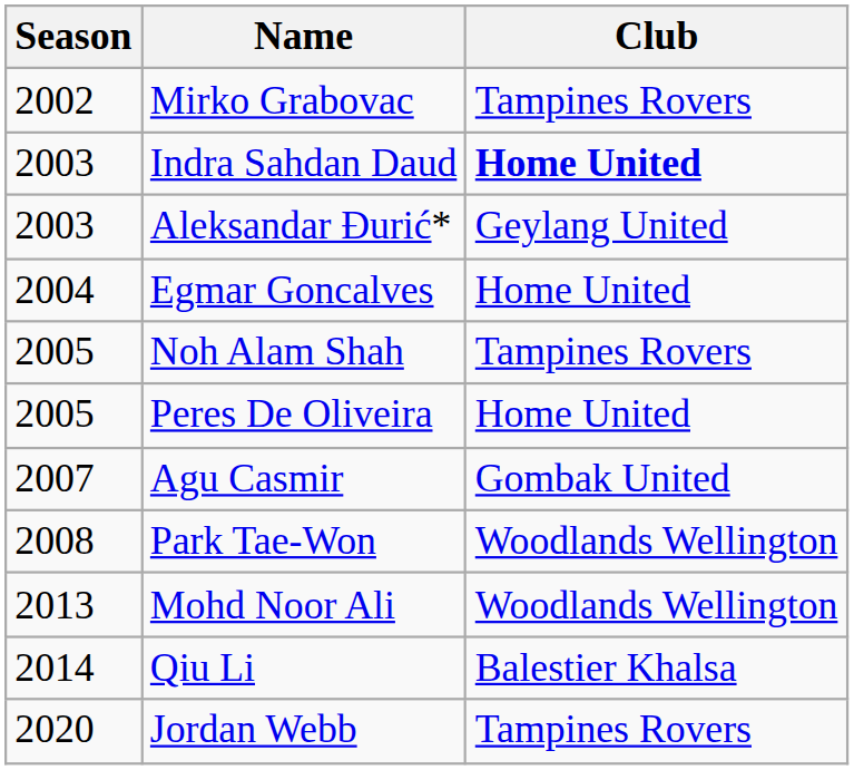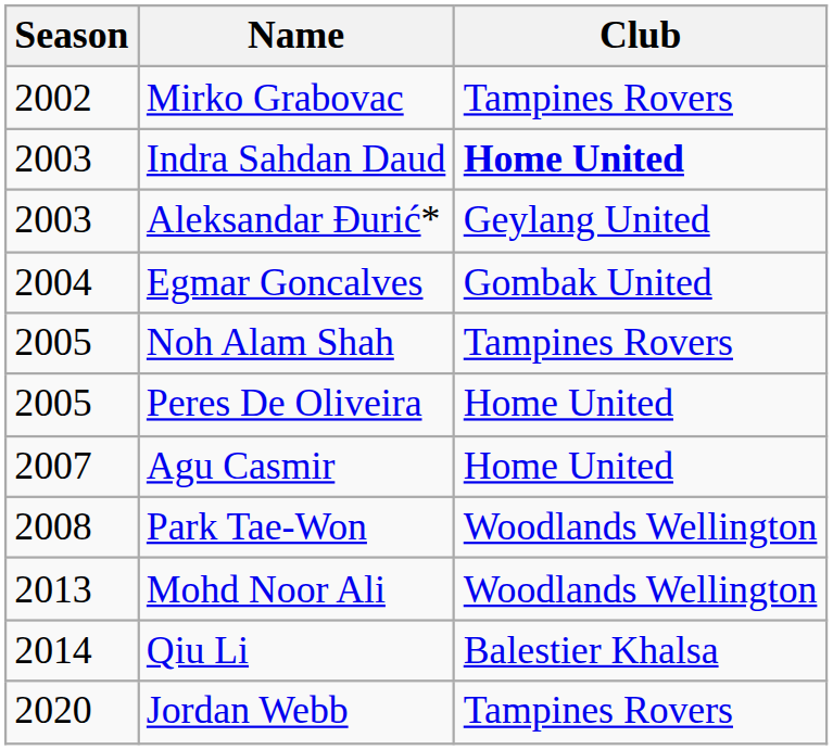 <table class="wikitable sortable">
 <tr>
 <th>Season</th>
 <th>Name</th>
 <th>Club</th>
 </tr>
 <tr>
 <td>2002</td>
 <td> <a href='#'>Mirko Grabovac</a></td>
 <td><a href='#'>Tampines Rovers</a></td>
 </tr>
 <tr>
 <td>2003</td>
 <td> <a href='#'>Indra Sahdan Daud</a></td>
 <td><strong><a href='#'>Home United</a></strong></td>
 </tr>
 <tr>
 <td>2003</td>
 <td> <a href='#'>Aleksandar Đurić</a>*</td>
 <td><a href='#'>Geylang United</a></td>
 </tr>
 <tr>
 <td>2004</td>
 <td> <a href='#'>Egmar Goncalves</a></td>
-<td><a href='#'>Home United</a></td>
+<td><a href='#'>Gombak United</a></td>
 </tr>
 <tr>
 <td>2005</td>
 <td> <a href='#'>Noh Alam Shah</a></td>
 <td><a href='#'>Tampines Rovers</a></td>
 </tr>
 <tr>
 <td>2005</td>
 <td> <a href='#'>Peres De Oliveira</a></td>
 <td><a href='#'>Home United</a></td>
 </tr>
 <tr>
 <td>2007</td>
 <td> <a href='#'>Agu Casmir</a></td>
-<td><a href='#'>Gombak United</a></td>
+<td><a href='#'>Home United</a></td>
 </tr>
 <tr>
 <td>2008</td>
 <td> <a href='#'>Park Tae-Won</a></td>
 <td><a href='#'>Woodlands Wellington</a></td>
 </tr>
 <tr>
 <td>2013</td>
 <td> <a href='#'>Mohd Noor Ali</a></td>
 <td><a href='#'>Woodlands Wellington</a></td>
 </tr>
 <tr>
 <td>2014</td>
 <td> <a href='#'>Qiu Li</a></td>
 <td><a href='#'>Balestier Khalsa</a></td>
 </tr>
 <tr>
 <td>2020</td>
 <td> <a href='#'>Jordan Webb</a></td>
 <td><a href='#'>Tampines Rovers</a></td>
 </tr>
 </table>
